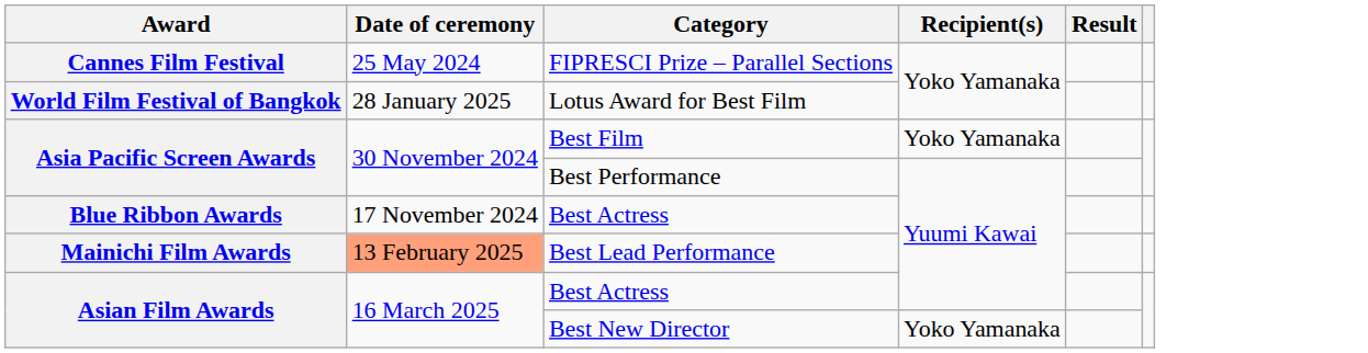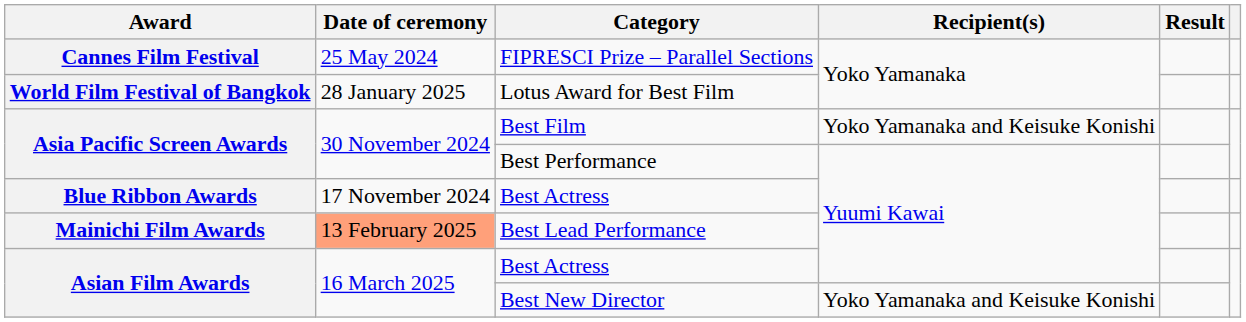 <table class="wikitable sortable plainrowheaders">
 <tr>
 <th scope="col">Award</th>
 <th scope="col">Date of ceremony</th>
 <th scope="col">Category</th>
 <th scope="col">Recipient(s)</th>
 <th scope="col">Result</th>
 <th scope="col" class="unsortable"></th>
 </tr>
 <tr>
 <th scope="row"><a href='#'>Cannes Film Festival</a></th>
 <td><a href='#'>25 May 2024</a></td>
 <td><a href='#'>FIPRESCI Prize – Parallel Sections</a></td>
 <td rowspan="2">Yoko Yamanaka</td>
 <td></td>
 <td align="center"></td>
 </tr>
 <tr>
 <th scope="row"><a href='#'>World Film Festival of Bangkok</a></th>
 <td>28 January 2025</td>
 <td>Lotus Award for Best Film</td>
 <td></td>
 <td align="center"></td>
 </tr>
 <tr>
 <th scope="row" rowspan="2"><a href='#'>Asia Pacific Screen Awards</a></th>
 <td rowspan="2"><a href='#'>30 November 2024</a></td>
 <td><a href='#'>Best Film</a></td>
-<td>Yoko Yamanaka</td>
+<td>Yoko Yamanaka and Keisuke Konishi</td>
 <td></td>
 <td align="center" rowspan="2"></td>
 </tr>
 <tr>
 <td>Best Performance</td>
 <td rowspan="4"><a href='#'>Yuumi Kawai</a></td>
 <td></td>
 </tr>
 <tr>
 <th scope="row"><a href='#'>Blue Ribbon Awards</a></th>
 <td>17 November 2024</td>
 <td><a href='#'>Best Actress</a></td>
 <td></td>
 <td align="center"></td>
 </tr>
 <tr>
 <th scope="row"><a href='#'>Mainichi Film Awards</a></th>
 <td style="background: lightsalmon;">13 February 2025</td>
 <td><a href='#'>Best Lead Performance</a></td>
 <td></td>
 <td align="center"></td>
 </tr>
 <tr>
 <th scope="row" rowspan="2"><a href='#'>Asian Film Awards</a></th>
 <td rowspan="2"><a href='#'>16 March 2025</a></td>
 <td><a href='#'>Best Actress</a></td>
 <td></td>
 <td align="center" rowspan="2"></td>
 </tr>
 <tr>
 <td><a href='#'>Best New Director</a></td>
-<td>Yoko Yamanaka</td>
+<td>Yoko Yamanaka and Keisuke Konishi</td>
 <td></td>
 </tr>
 </table>
